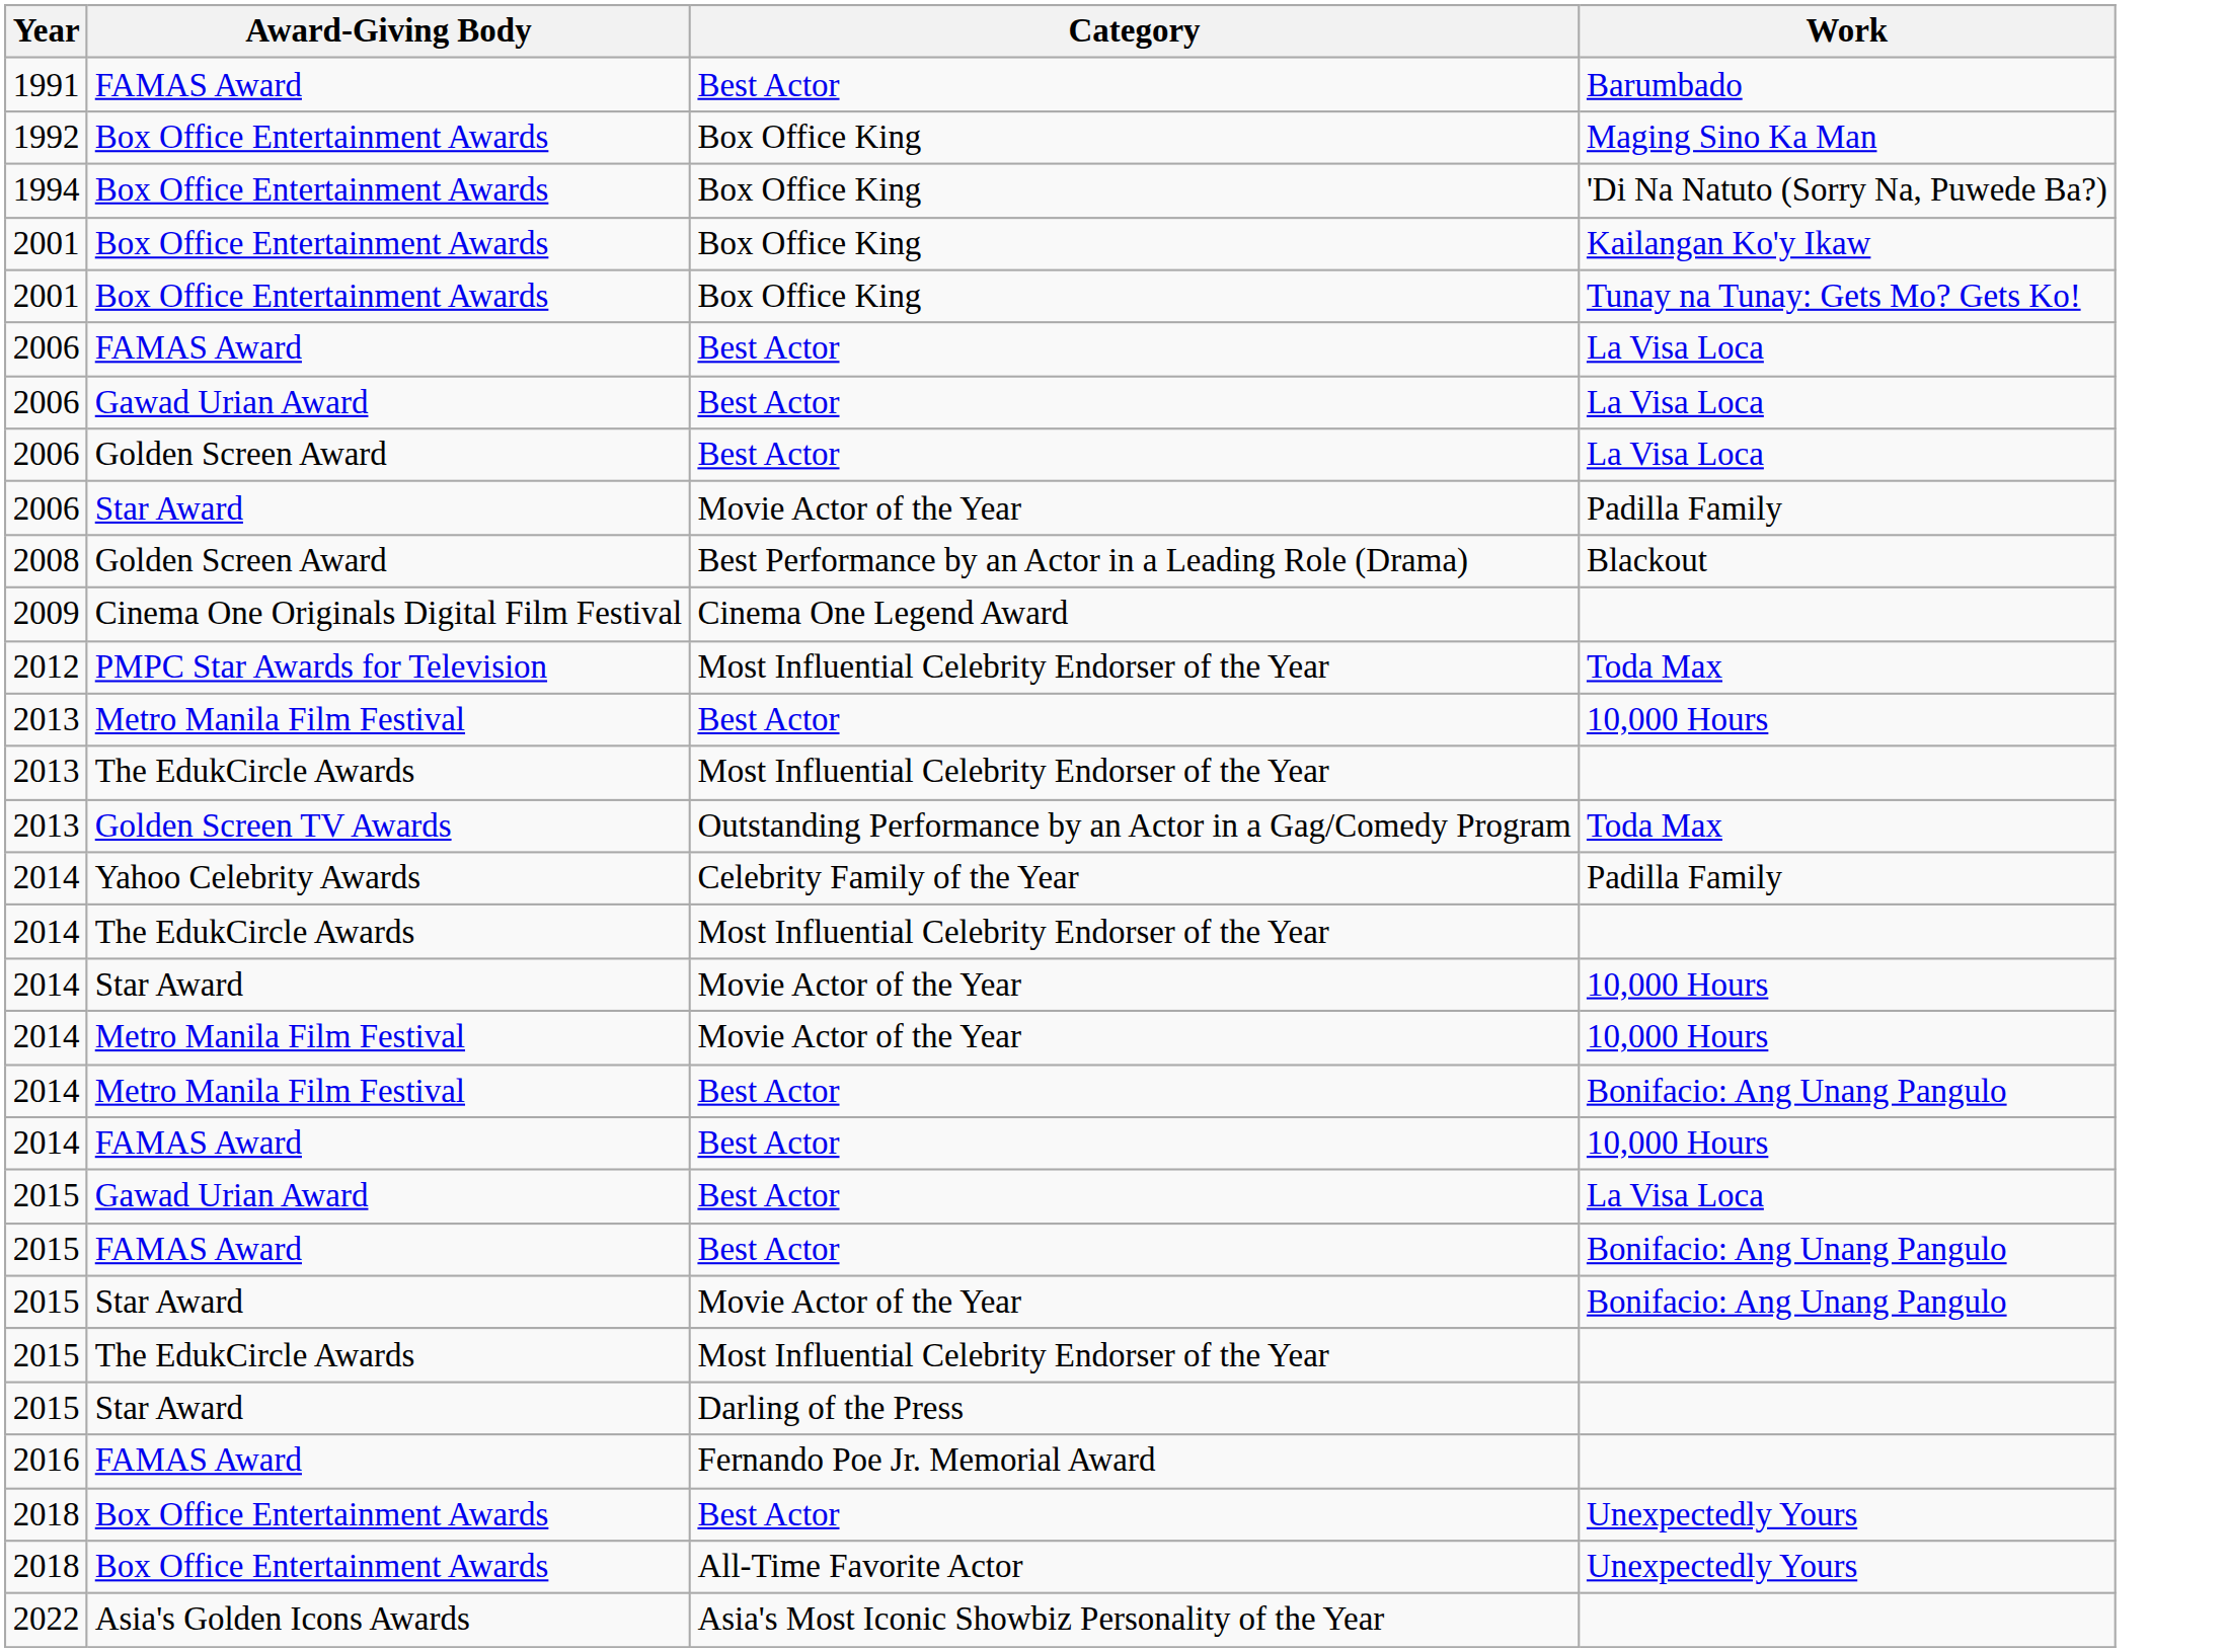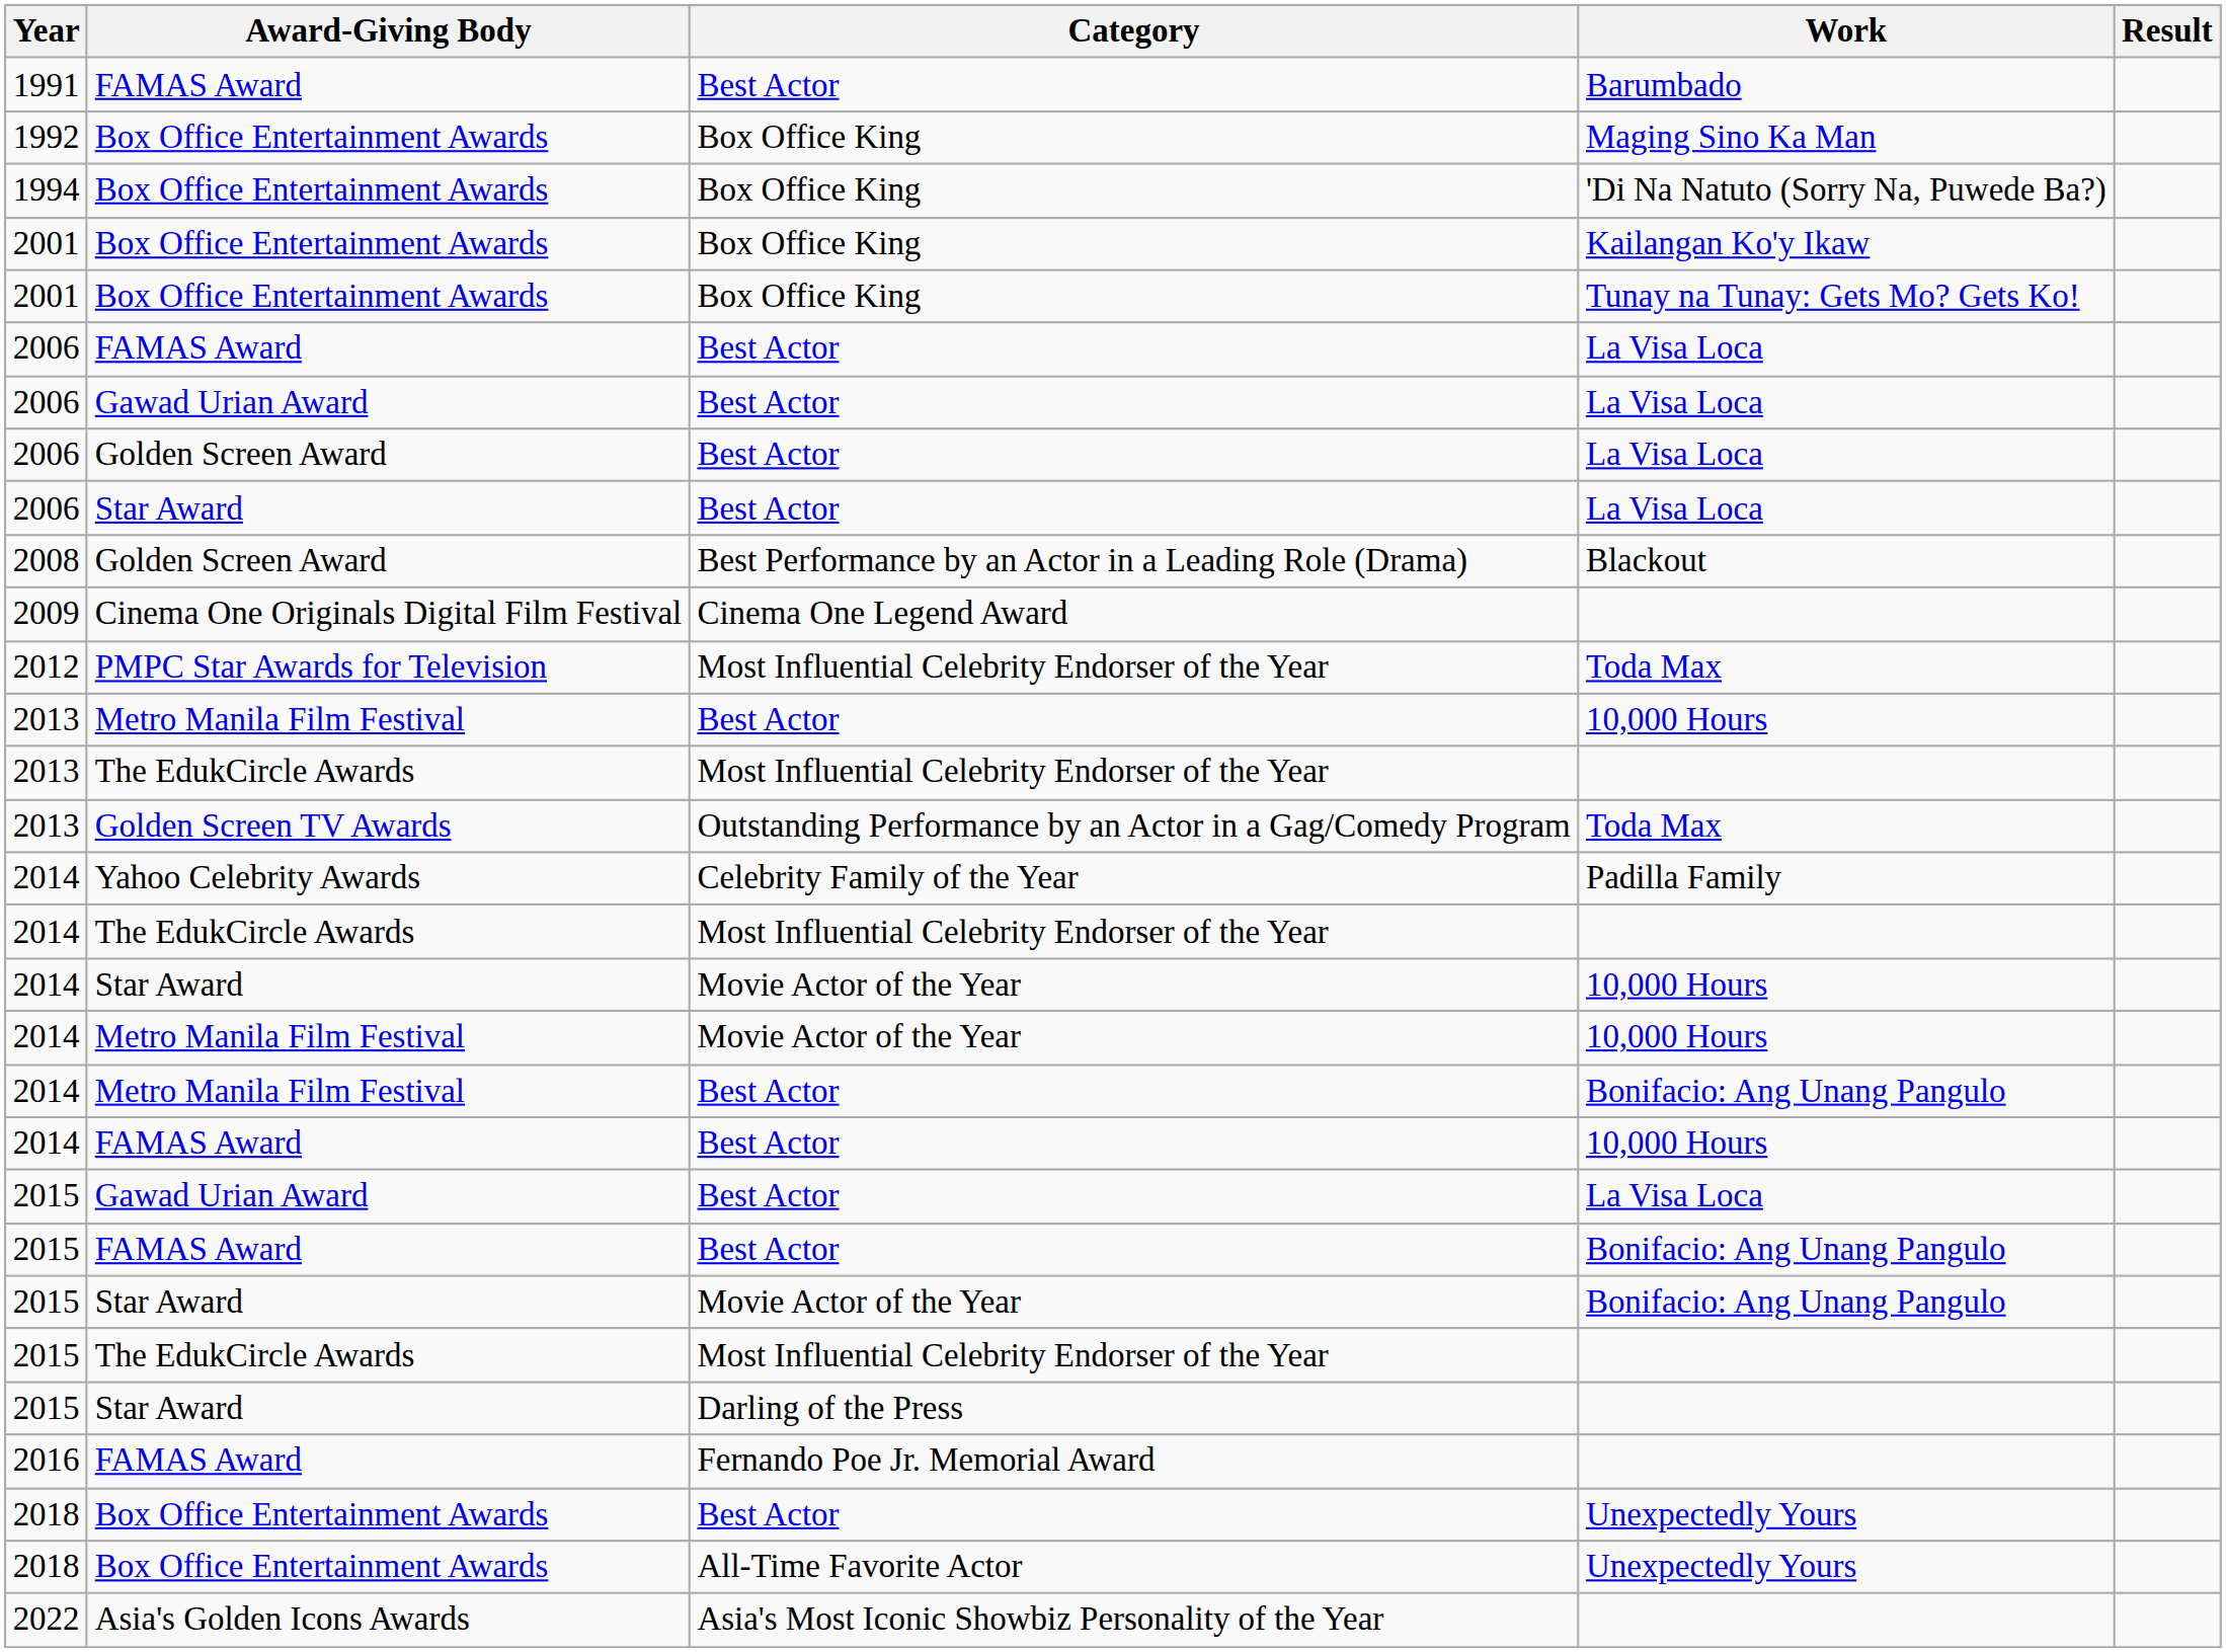 <table class="wikitable">
 <tr>
 <th scope="col">Year</th>
 <th scope="col">Award-Giving Body</th>
 <th scope="col">Category</th>
 <th scope="col">Work</th>
+<th scope="col">Result</th>
 </tr>
 <tr>
 <td>1991</td>
 <td><a href='#'>FAMAS Award</a></td>
 <td><a href='#'>Best Actor</a></td>
 <td><a href='#'>Barumbado</a></td>
+<td></td>
 </tr>
 <tr>
 <td>1992</td>
 <td><a href='#'>Box Office Entertainment Awards</a></td>
 <td>Box Office King</td>
 <td><a href='#'>Maging Sino Ka Man</a></td>
+<td></td>
 </tr>
 <tr>
 <td>1994</td>
 <td><a href='#'>Box Office Entertainment Awards</a></td>
 <td>Box Office King</td>
 <td>'Di Na Natuto (Sorry Na, Puwede Ba?)</td>
+<td></td>
 </tr>
 <tr>
 <td>2001</td>
 <td><a href='#'>Box Office Entertainment Awards</a></td>
 <td>Box Office King</td>
 <td><a href='#'>Kailangan Ko'y Ikaw</a></td>
+<td></td>
 </tr>
 <tr>
 <td>2001</td>
 <td><a href='#'>Box Office Entertainment Awards</a></td>
 <td>Box Office King</td>
 <td><a href='#'>Tunay na Tunay: Gets Mo? Gets Ko!</a></td>
+<td></td>
 </tr>
 <tr>
 <td>2006</td>
 <td><a href='#'>FAMAS Award</a></td>
 <td><a href='#'>Best Actor</a></td>
 <td><a href='#'>La Visa Loca</a></td>
+<td></td>
 </tr>
 <tr>
 <td>2006</td>
 <td><a href='#'>Gawad Urian Award</a></td>
 <td><a href='#'>Best Actor</a></td>
 <td><a href='#'>La Visa Loca</a></td>
+<td></td>
 </tr>
 <tr>
 <td>2006</td>
 <td>Golden Screen Award</td>
 <td><a href='#'>Best Actor</a></td>
 <td><a href='#'>La Visa Loca</a></td>
+<td></td>
 </tr>
 <tr>
 <td>2006</td>
 <td><a href='#'>Star Award</a></td>
-<td>Movie Actor of the Year</td>
-<td>Padilla Family</td>
+<td><a href='#'>Best Actor</a></td>
+<td><a href='#'>La Visa Loca</a></td>
+<td></td>
 </tr>
 <tr>
 <td>2008</td>
 <td>Golden Screen Award</td>
 <td>Best Performance by an Actor in a Leading Role (Drama)</td>
 <td>Blackout</td>
+<td></td>
 </tr>
 <tr>
 <td>2009</td>
 <td>Cinema One Originals Digital Film Festival</td>
 <td>Cinema One Legend Award</td>
+<td></td>
 <td></td>
 </tr>
 <tr>
 <td>2012</td>
 <td><a href='#'>PMPC Star Awards for Television</a></td>
 <td>Most Influential Celebrity Endorser of the Year</td>
 <td><a href='#'>Toda Max</a></td>
+<td></td>
 </tr>
 <tr>
 <td>2013</td>
 <td><a href='#'>Metro Manila Film Festival</a></td>
 <td><a href='#'>Best Actor</a></td>
 <td><a href='#'>10,000 Hours</a></td>
+<td></td>
 </tr>
 <tr>
 <td>2013</td>
 <td>The EdukCircle Awards</td>
 <td>Most Influential Celebrity Endorser of the Year</td>
+<td></td>
 <td></td>
 </tr>
 <tr>
 <td>2013</td>
 <td><a href='#'>Golden Screen TV Awards</a></td>
 <td>Outstanding Performance by an Actor in a Gag/Comedy Program</td>
 <td><a href='#'>Toda Max</a></td>
+<td></td>
 </tr>
 <tr>
 <td>2014</td>
 <td>Yahoo Celebrity Awards</td>
 <td>Celebrity Family of the Year</td>
 <td>Padilla Family</td>
+<td></td>
 </tr>
 <tr>
 <td>2014</td>
 <td>The EdukCircle Awards</td>
 <td>Most Influential Celebrity Endorser of the Year</td>
+<td></td>
 <td></td>
 </tr>
 <tr>
 <td>2014</td>
 <td>Star Award</td>
 <td>Movie Actor of the Year</td>
 <td><a href='#'>10,000 Hours</a></td>
+<td></td>
 </tr>
 <tr>
 <td>2014</td>
 <td><a href='#'>Metro Manila Film Festival</a></td>
 <td>Movie Actor of the Year</td>
 <td><a href='#'>10,000 Hours</a></td>
+<td></td>
 </tr>
 <tr>
 <td>2014</td>
 <td><a href='#'>Metro Manila Film Festival</a></td>
 <td><a href='#'>Best Actor</a></td>
 <td><a href='#'>Bonifacio: Ang Unang Pangulo</a></td>
+<td></td>
 </tr>
 <tr>
 <td>2014</td>
 <td><a href='#'>FAMAS Award</a></td>
 <td><a href='#'>Best Actor</a></td>
 <td><a href='#'>10,000 Hours</a></td>
+<td></td>
 </tr>
 <tr>
 <td>2015</td>
 <td><a href='#'>Gawad Urian Award</a></td>
 <td><a href='#'>Best Actor</a></td>
 <td><a href='#'>La Visa Loca</a></td>
+<td></td>
 </tr>
 <tr>
 <td>2015</td>
 <td><a href='#'>FAMAS Award</a></td>
 <td><a href='#'>Best Actor</a></td>
 <td><a href='#'>Bonifacio: Ang Unang Pangulo</a></td>
+<td></td>
 </tr>
 <tr>
 <td>2015</td>
 <td>Star Award</td>
 <td>Movie Actor of the Year</td>
 <td><a href='#'>Bonifacio: Ang Unang Pangulo</a></td>
+<td></td>
 </tr>
 <tr>
 <td>2015</td>
 <td>The EdukCircle Awards</td>
 <td>Most Influential Celebrity Endorser of the Year</td>
+<td></td>
 <td></td>
 </tr>
 <tr>
 <td>2015</td>
 <td>Star Award</td>
 <td>Darling of the Press</td>
 <td></td>
+<td></td>
 </tr>
 <tr>
 <td>2016</td>
 <td><a href='#'>FAMAS Award</a></td>
 <td>Fernando Poe Jr. Memorial Award</td>
+<td></td>
 <td></td>
 </tr>
 <tr>
 <td>2018</td>
 <td><a href='#'>Box Office Entertainment Awards</a></td>
 <td><a href='#'>Best Actor</a></td>
 <td><a href='#'>Unexpectedly Yours</a></td>
+<td></td>
 </tr>
 <tr>
 <td>2018</td>
 <td><a href='#'>Box Office Entertainment Awards</a></td>
 <td>All-Time Favorite Actor</td>
 <td><a href='#'>Unexpectedly Yours</a></td>
+<td></td>
 </tr>
 <tr>
 <td>2022</td>
 <td>Asia's Golden Icons Awards</td>
 <td>Asia's Most Iconic Showbiz Personality of the Year</td>
 <td></td>
+<td></td>
 </tr>
 </table>
